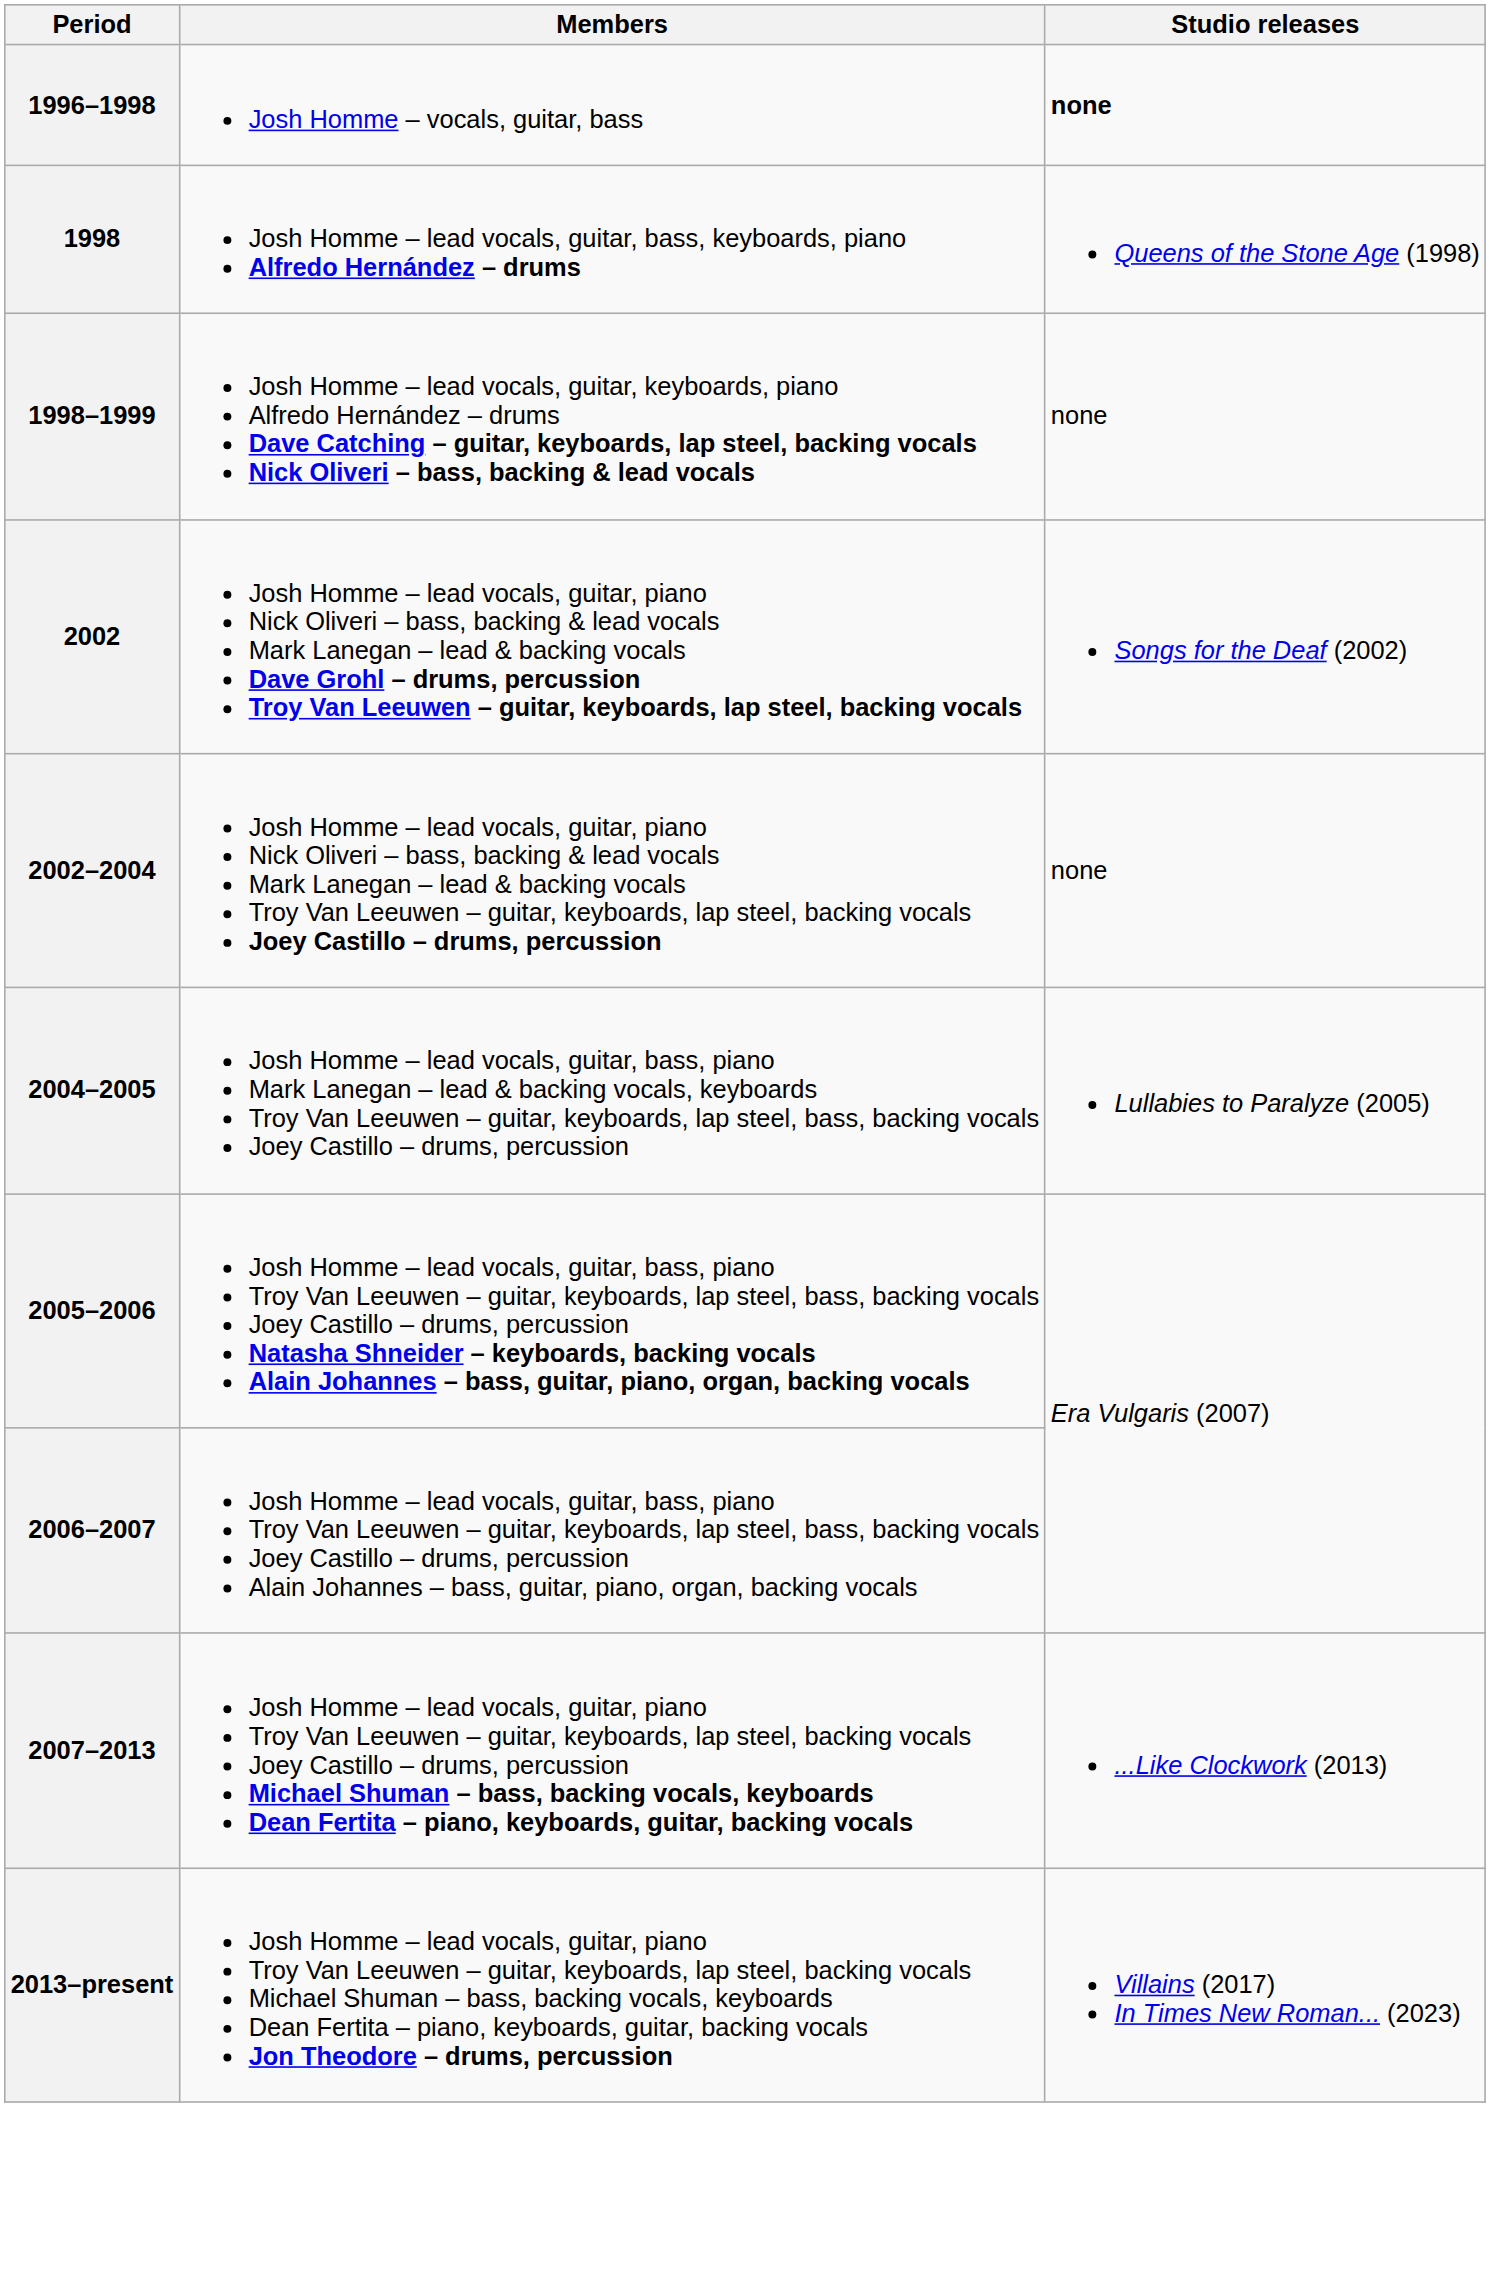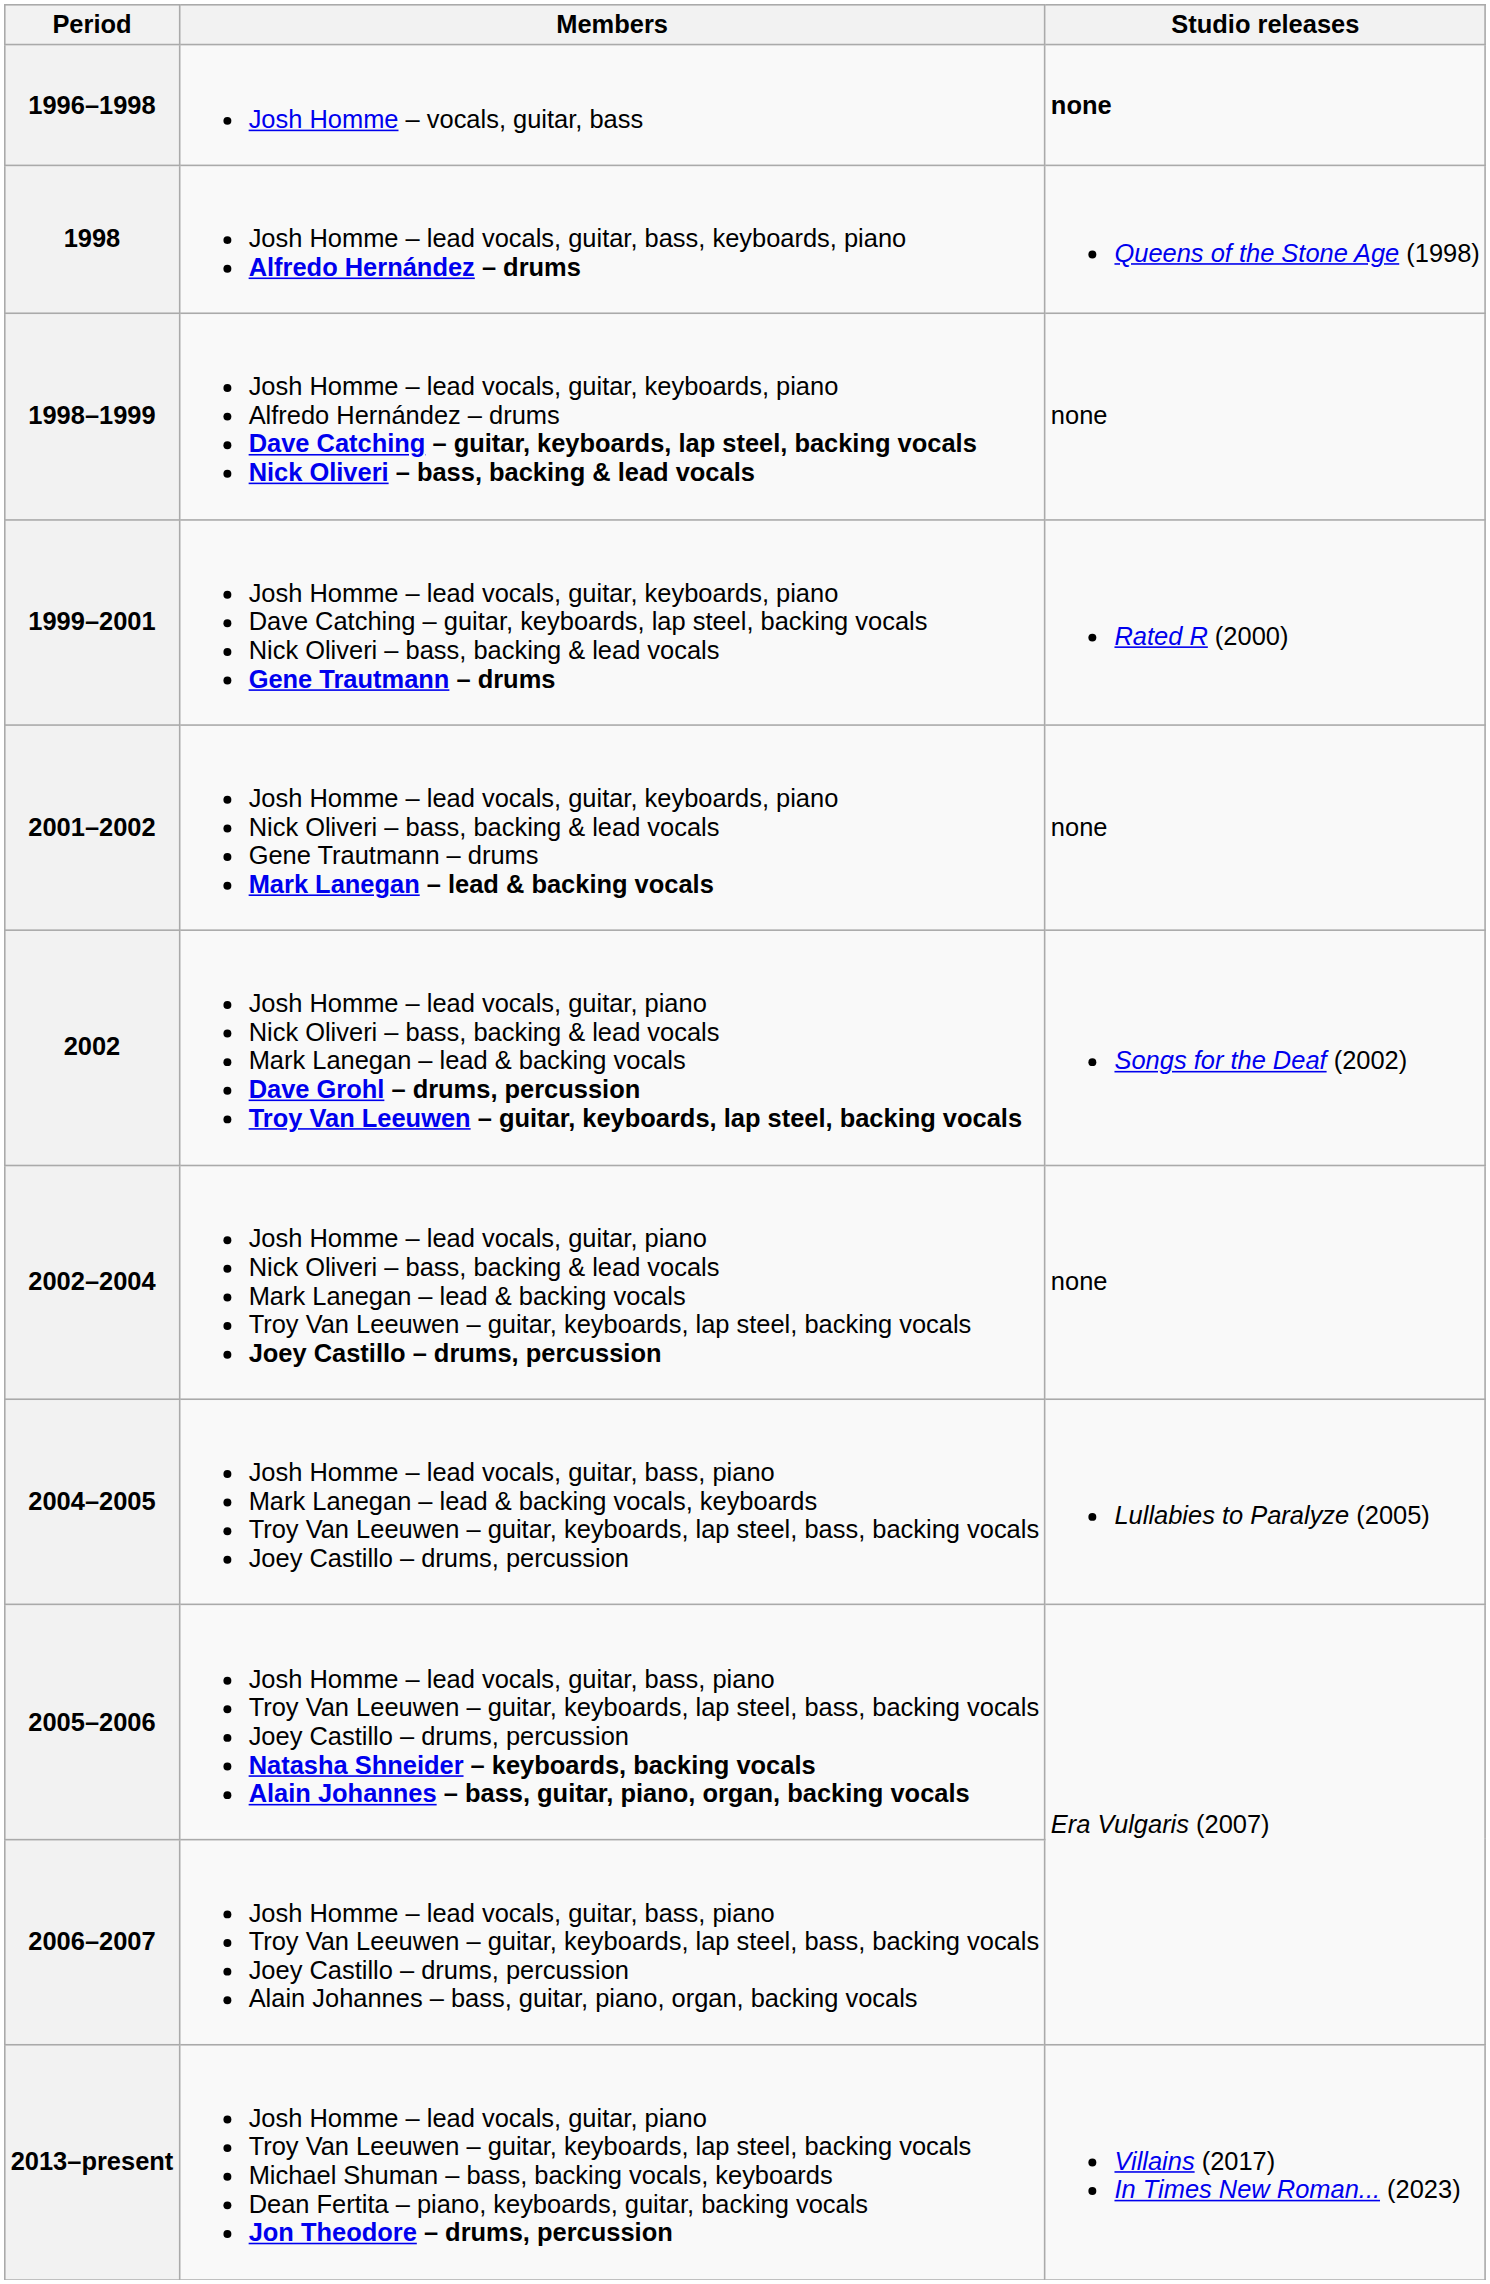 <table class="wikitable">
 <tr>
 <th>Period</th>
 <th>Members</th>
 <th>Studio releases</th>
 </tr>
 <tr>
 <th>1996–1998</th>
 <td><br><ul><li><a href='#'>Josh Homme</a> – vocals, guitar, bass</li></ul></td>
 <td><strong>none</strong></td>
 </tr>
 <tr>
 <th>1998</th>
 <td><br><ul><li>Josh Homme – lead vocals, guitar, bass, keyboards, piano</li><li><strong><a href='#'>Alfredo Hernández</a> – drums</strong></li></ul></td>
 <td><br><ul><li><em><a href='#'>Queens of the Stone Age</a></em> (1998)</li></ul></td>
 </tr>
 <tr>
 <th>1998–1999</th>
 <td><br><ul><li>Josh Homme – lead vocals, guitar, keyboards, piano</li><li>Alfredo Hernández – drums</li><li><strong><a href='#'>Dave Catching</a> – guitar, keyboards, lap steel, backing vocals</strong></li><li><strong><a href='#'>Nick Oliveri</a> – bass, backing & lead vocals</strong></li></ul></td>
+<td>none</td>
+</tr>
+<tr>
+<th>1999–2001</th>
+<td><br><ul><li>Josh Homme – lead vocals, guitar, keyboards, piano</li><li>Dave Catching – guitar, keyboards, lap steel, backing vocals</li><li>Nick Oliveri – bass, backing & lead vocals</li><li><strong><a href='#'>Gene Trautmann</a> – drums</strong></li></ul></td>
+<td><br><ul><li><em><a href='#'>Rated R</a></em> (2000)</li></ul></td>
+</tr>
+<tr>
+<th>2001–2002</th>
+<td><br><ul><li>Josh Homme – lead vocals, guitar, keyboards, piano</li><li>Nick Oliveri – bass, backing & lead vocals</li><li>Gene Trautmann – drums</li><li><strong><a href='#'>Mark Lanegan</a> – lead & backing vocals</strong></li></ul></td>
 <td>none</td>
 </tr>
 <tr>
 <th>2002</th>
 <td><br><ul><li>Josh Homme – lead vocals, guitar, piano</li><li>Nick Oliveri – bass, backing & lead vocals</li><li>Mark Lanegan – lead & backing vocals</li><li><strong><a href='#'>Dave Grohl</a> – drums, percussion</strong></li><li><strong><a href='#'>Troy Van Leeuwen</a> – guitar, keyboards, lap steel, backing vocals</strong></li></ul></td>
 <td><br><ul><li><em><a href='#'>Songs for the Deaf</a></em> (2002)</li></ul></td>
 </tr>
 <tr>
 <th>2002–2004</th>
 <td><br><ul><li>Josh Homme – lead vocals, guitar, piano</li><li>Nick Oliveri – bass, backing & lead vocals</li><li>Mark Lanegan – lead & backing vocals</li><li>Troy Van Leeuwen – guitar, keyboards, lap steel, backing vocals</li><li><strong>Joey Castillo – drums, percussion</strong></li></ul></td>
 <td>none</td>
 </tr>
 <tr>
 <th>2004–2005</th>
 <td><br><ul><li>Josh Homme – lead vocals, guitar, bass, piano</li><li>Mark Lanegan – lead & backing vocals, keyboards</li><li>Troy Van Leeuwen – guitar, keyboards, lap steel, bass, backing vocals</li><li>Joey Castillo – drums, percussion</li></ul></td>
 <td><br><ul><li><em>Lullabies to Paralyze</em> (2005)</li></ul></td>
 </tr>
 <tr>
 <th>2005–2006</th>
 <td><br><ul><li>Josh Homme – lead vocals, guitar, bass, piano</li><li>Troy Van Leeuwen – guitar, keyboards, lap steel, bass, backing vocals</li><li>Joey Castillo – drums, percussion</li><li><strong><a href='#'>Natasha Shneider</a> – keyboards, backing vocals</strong></li><li><strong><a href='#'>Alain Johannes</a> – bass, guitar, piano, organ, backing vocals</strong></li></ul></td>
 <td rowspan="2"><em>Era Vulgaris</em> (2007)</td>
 </tr>
 <tr>
 <th>2006–2007</th>
 <td><br><ul><li>Josh Homme – lead vocals, guitar, bass, piano</li><li>Troy Van Leeuwen – guitar, keyboards, lap steel, bass, backing vocals</li><li>Joey Castillo – drums, percussion</li><li>Alain Johannes – bass, guitar, piano, organ, backing vocals</li></ul></td>
 </tr>
 <tr>
-<th>2007–2013</th>
-<td><br><ul><li>Josh Homme – lead vocals, guitar, piano</li><li>Troy Van Leeuwen – guitar, keyboards, lap steel, backing vocals</li><li>Joey Castillo – drums, percussion</li><li><strong><a href='#'>Michael Shuman</a> – bass, backing vocals, keyboards</strong></li><li><strong><a href='#'>Dean Fertita</a> – piano, keyboards, guitar, backing vocals</strong></li></ul></td>
-<td><br><ul><li><em><a href='#'>...Like Clockwork</a></em> (2013)</li></ul></td>
-</tr>
-<tr>
 <th>2013–present</th>
 <td><br><ul><li>Josh Homme – lead vocals, guitar, piano</li><li>Troy Van Leeuwen – guitar, keyboards, lap steel, backing vocals</li><li>Michael Shuman – bass, backing vocals, keyboards</li><li>Dean Fertita – piano, keyboards, guitar, backing vocals</li><li><strong><a href='#'>Jon Theodore</a> – drums, percussion</strong></li></ul></td>
 <td><br><ul><li><em><a href='#'>Villains</a></em> (2017)</li><li><em><a href='#'>In Times New Roman...</a></em> (2023)</li></ul></td>
 </tr>
 </table>
